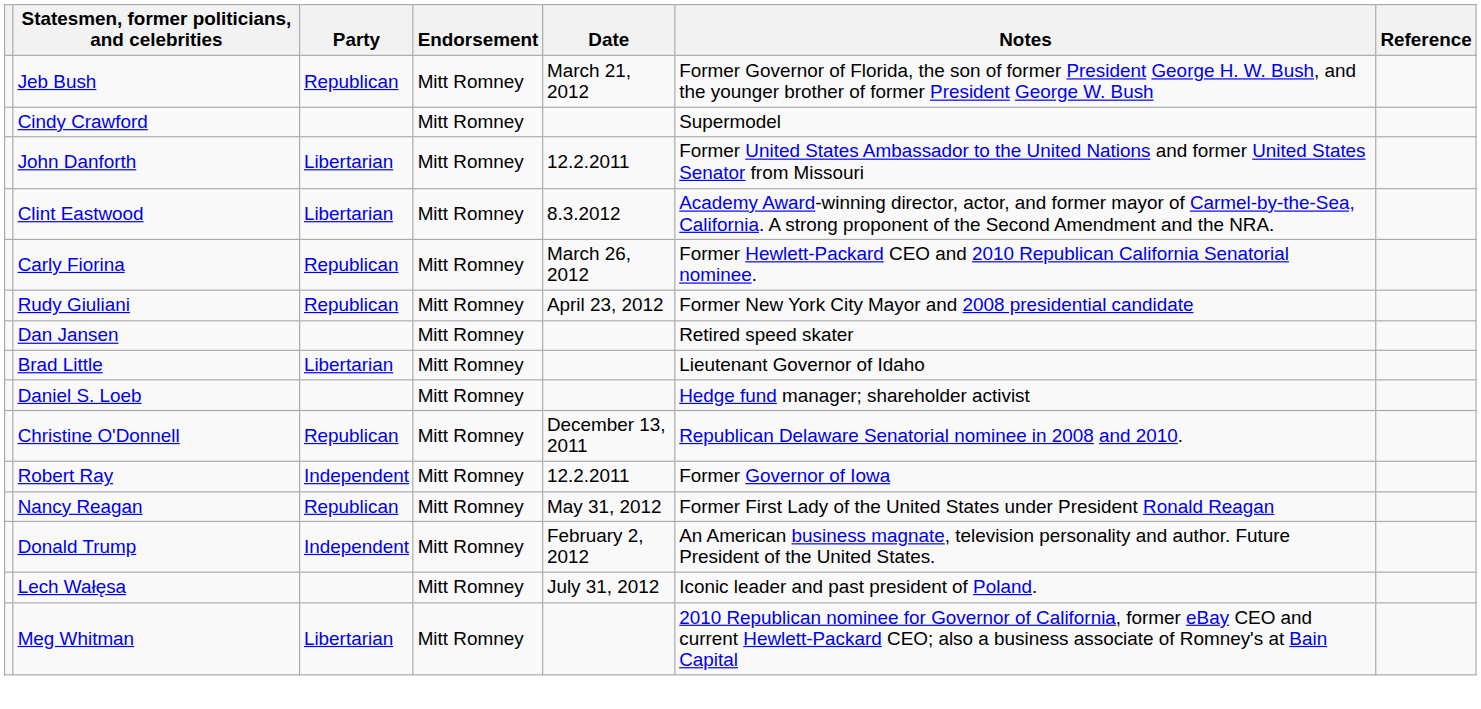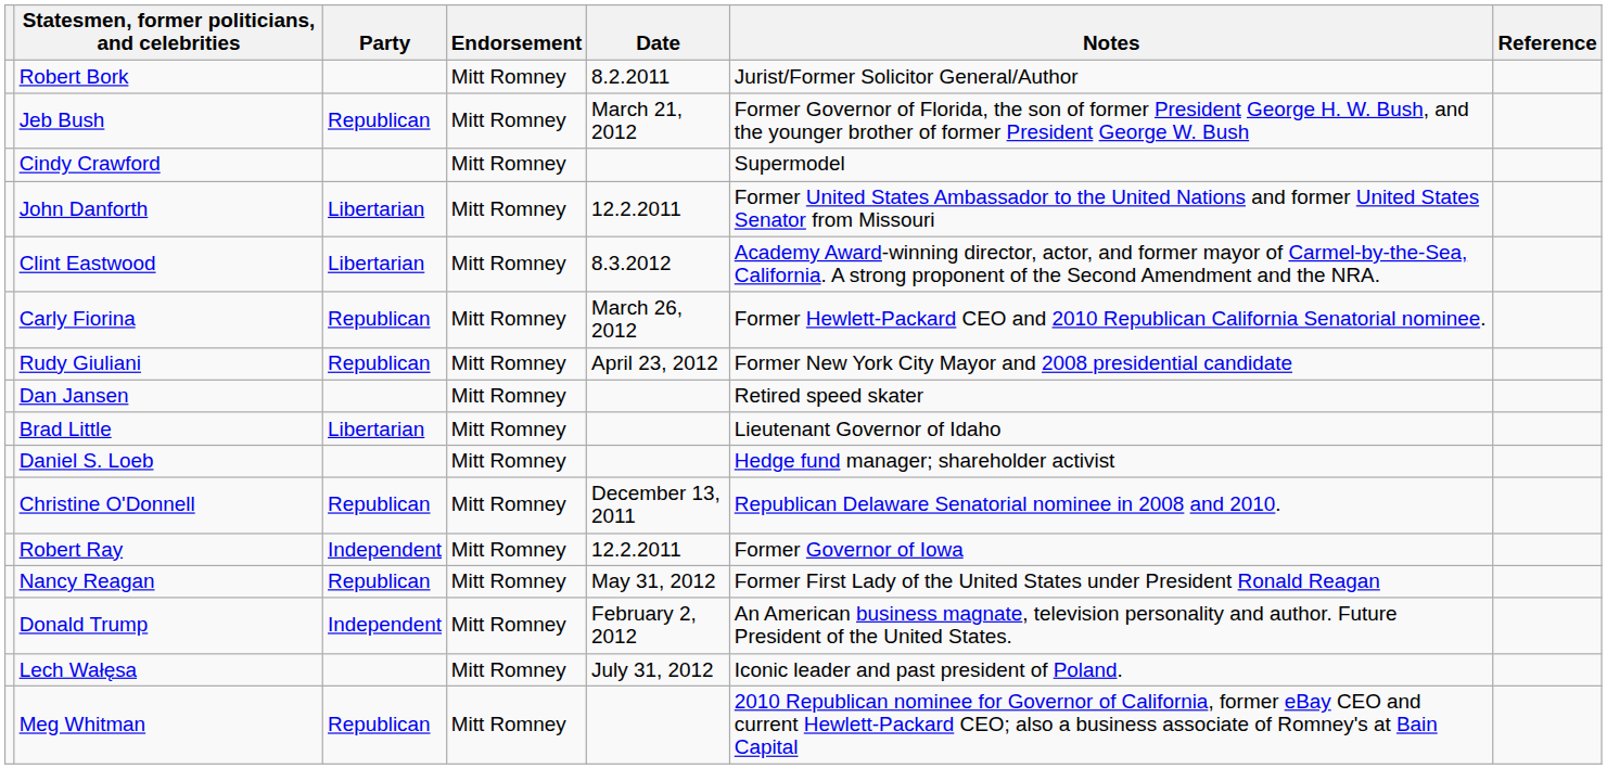 <table class="wikitable sortable">
 <tr valign=bottom>
 <th class="unsortable"></th>
 <th>Statesmen, former politicians, and celebrities</th>
 <th>Party</th>
 <th>Endorsement</th>
 <th data-sort-type="date">Date</th>
 <th>Notes</th>
 <th class="unsortable">Reference</th>
+</tr>
+<tr>
+<td></td>
+<td nowrap><a href='#'>Robert Bork</a></td>
+<td></td>
+<td>Mitt Romney</td>
+<td>8.2.2011</td>
+<td>Jurist/Former Solicitor General/Author</td>
+<td></td>
 </tr>
 <tr>
 <td></td>
 <td><a href='#'>Jeb Bush</a></td>
 <td><a href='#'>Republican</a></td>
 <td>Mitt Romney</td>
 <td>March 21, 2012</td>
 <td>Former Governor of Florida, the son of former <a href='#'>President</a> <a href='#'>George H. W. Bush</a>, and the younger brother of former <a href='#'>President</a> <a href='#'>George W. Bush</a></td>
 <td></td>
 </tr>
 <tr>
 <td></td>
 <td><a href='#'>Cindy Crawford</a></td>
 <td></td>
 <td>Mitt Romney</td>
 <td></td>
 <td>Supermodel</td>
 <td></td>
 </tr>
 <tr>
 <td></td>
 <td nowrap><a href='#'>John Danforth</a></td>
 <td><a href='#'>Libertarian</a></td>
 <td>Mitt Romney</td>
 <td>12.2.2011</td>
 <td>Former <a href='#'>United States Ambassador to the United Nations</a> and former <a href='#'>United States Senator</a> from Missouri</td>
 <td></td>
 </tr>
 <tr>
 <td></td>
 <td nowrap><a href='#'>Clint Eastwood</a></td>
 <td><a href='#'>Libertarian</a></td>
 <td>Mitt Romney</td>
 <td>8.3.2012</td>
 <td><a href='#'>Academy Award</a>-winning director, actor, and former mayor of <a href='#'>Carmel-by-the-Sea, California</a>. A strong proponent of the Second Amendment and the NRA.</td>
 <td></td>
 </tr>
 <tr>
 <td></td>
 <td nowrap><a href='#'>Carly Fiorina</a></td>
 <td><a href='#'>Republican</a></td>
 <td>Mitt Romney</td>
 <td>March 26, 2012</td>
 <td>Former <a href='#'>Hewlett-Packard</a> CEO and <a href='#'>2010 Republican California Senatorial nominee</a>.</td>
 <td></td>
 </tr>
 <tr>
 <td></td>
 <td nowrap><a href='#'>Rudy Giuliani</a></td>
 <td><a href='#'>Republican</a></td>
 <td>Mitt Romney</td>
 <td>April 23, 2012</td>
 <td>Former New York City Mayor and <a href='#'>2008 presidential candidate</a></td>
 <td></td>
 </tr>
 <tr>
 <td></td>
 <td nowrap><a href='#'>Dan Jansen</a></td>
 <td></td>
 <td>Mitt Romney</td>
 <td></td>
 <td>Retired speed skater</td>
 <td></td>
 </tr>
 <tr>
 <td></td>
 <td nowrap><a href='#'>Brad Little</a></td>
 <td><a href='#'>Libertarian</a></td>
 <td>Mitt Romney</td>
 <td></td>
 <td>Lieutenant Governor of Idaho</td>
 <td></td>
 </tr>
 <tr>
 <td></td>
 <td nowrap><a href='#'>Daniel S. Loeb</a></td>
 <td></td>
 <td>Mitt Romney</td>
 <td></td>
 <td><a href='#'>Hedge fund</a> manager; shareholder activist</td>
 <td></td>
 </tr>
 <tr>
 <td></td>
 <td nowrap><a href='#'>Christine O'Donnell</a></td>
 <td><a href='#'>Republican</a></td>
 <td>Mitt Romney</td>
 <td>December 13, 2011</td>
 <td><a href='#'>Republican Delaware Senatorial nominee in 2008</a> <a href='#'>and 2010</a>.</td>
 <td></td>
 </tr>
 <tr>
 <td></td>
 <td nowrap><a href='#'>Robert Ray</a></td>
 <td><a href='#'>Independent</a></td>
 <td>Mitt Romney</td>
 <td>12.2.2011</td>
 <td>Former <a href='#'>Governor of Iowa</a></td>
 <td></td>
 </tr>
 <tr>
 <td></td>
 <td nowrap><a href='#'>Nancy Reagan</a></td>
 <td><a href='#'>Republican</a></td>
 <td>Mitt Romney</td>
 <td>May 31, 2012</td>
 <td>Former First Lady of the United States under President <a href='#'>Ronald Reagan</a></td>
 <td></td>
 </tr>
 <tr>
 <td></td>
 <td nowrap><a href='#'>Donald Trump</a></td>
 <td><a href='#'>Independent</a></td>
 <td>Mitt Romney</td>
 <td>February 2, 2012</td>
 <td>An American <a href='#'>business magnate</a>, television personality and author. Future President of the United States.</td>
 <td></td>
 </tr>
 <tr>
 <td></td>
 <td nowrap><a href='#'>Lech Wałęsa</a></td>
 <td></td>
 <td>Mitt Romney</td>
 <td>July 31, 2012</td>
 <td>Iconic leader and past president of <a href='#'>Poland</a>.</td>
 <td></td>
 </tr>
 <tr>
 <td></td>
 <td nowrap><a href='#'>Meg Whitman</a></td>
-<td><a href='#'>Libertarian</a></td>
+<td><a href='#'>Republican</a></td>
 <td>Mitt Romney</td>
 <td></td>
 <td><a href='#'>2010 Republican nominee for Governor of California</a>, former <a href='#'>eBay</a> CEO and current <a href='#'>Hewlett-Packard</a> CEO; also a business associate of Romney's at <a href='#'>Bain Capital</a></td>
 <td></td>
 </tr>
 </table>
